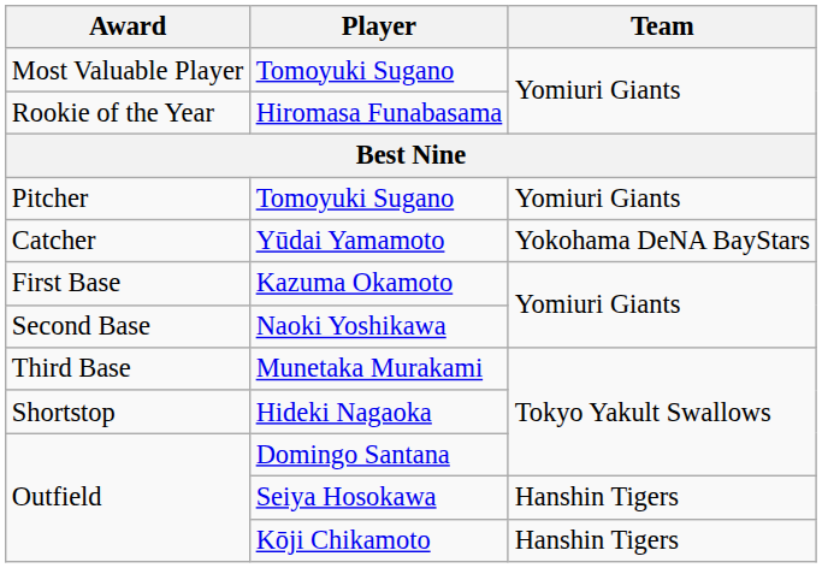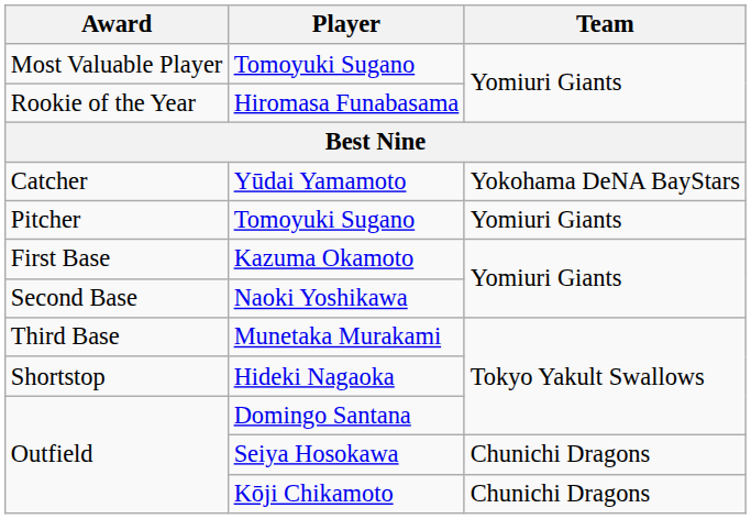 <table class="wikitable">
 <tr>
 <th>Award</th>
 <th>Player</th>
 <th>Team</th>
 </tr>
 <tr>
 <td>Most Valuable Player</td>
 <td><a href='#'>Tomoyuki Sugano</a></td>
 <td rowspan=2>Yomiuri Giants</td>
 </tr>
 <tr>
 <td>Rookie of the Year</td>
 <td><a href='#'>Hiromasa Funabasama</a></td>
 </tr>
 <tr>
 <th colspan=3>Best Nine</th>
 </tr>
 <tr>
+<td>Catcher</td>
+<td><a href='#'>Yūdai Yamamoto</a></td>
+<td>Yokohama DeNA BayStars</td>
+</tr>
+<tr>
 <td>Pitcher</td>
 <td><a href='#'>Tomoyuki Sugano</a></td>
 <td>Yomiuri Giants</td>
-</tr>
-<tr>
-<td>Catcher</td>
-<td><a href='#'>Yūdai Yamamoto</a></td>
-<td>Yokohama DeNA BayStars</td>
 </tr>
 <tr>
 <td>First Base</td>
 <td><a href='#'>Kazuma Okamoto</a></td>
 <td rowspan=2>Yomiuri Giants</td>
 </tr>
 <tr>
 <td>Second Base</td>
 <td><a href='#'>Naoki Yoshikawa</a></td>
 </tr>
 <tr>
 <td>Third Base</td>
 <td><a href='#'>Munetaka Murakami</a></td>
 <td rowspan=3>Tokyo Yakult Swallows</td>
 </tr>
 <tr>
 <td>Shortstop</td>
 <td><a href='#'>Hideki Nagaoka</a></td>
 </tr>
 <tr>
 <td rowspan=3>Outfield</td>
 <td><a href='#'>Domingo Santana</a></td>
 </tr>
 <tr>
 <td><a href='#'>Seiya Hosokawa</a></td>
-<td>Hanshin Tigers</td>
+<td>Chunichi Dragons</td>
 </tr>
 <tr>
 <td><a href='#'>Kōji Chikamoto</a></td>
-<td>Hanshin Tigers</td>
+<td>Chunichi Dragons</td>
 </tr>
 </table>
